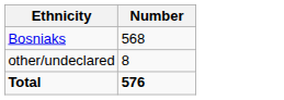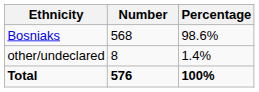 <table class="wikitable">
 <tr>
 <th width="100px">Ethnicity</th>
 <th width="80px">Number</th>
+<th width="80px">Percentage</th>
 </tr>
 <tr>
 <td><a href='#'>Bosniaks</a></td>
 <td>568</td>
+<td>98.6%</td>
 </tr>
 <tr>
 <td>other/undeclared</td>
 <td>8</td>
+<td>1.4%</td>
 </tr>
 <tr>
 <td><strong>Total</strong></td>
 <td><strong>576</strong></td>
+<td><strong>100%</strong></td>
 </tr>
 </table>
